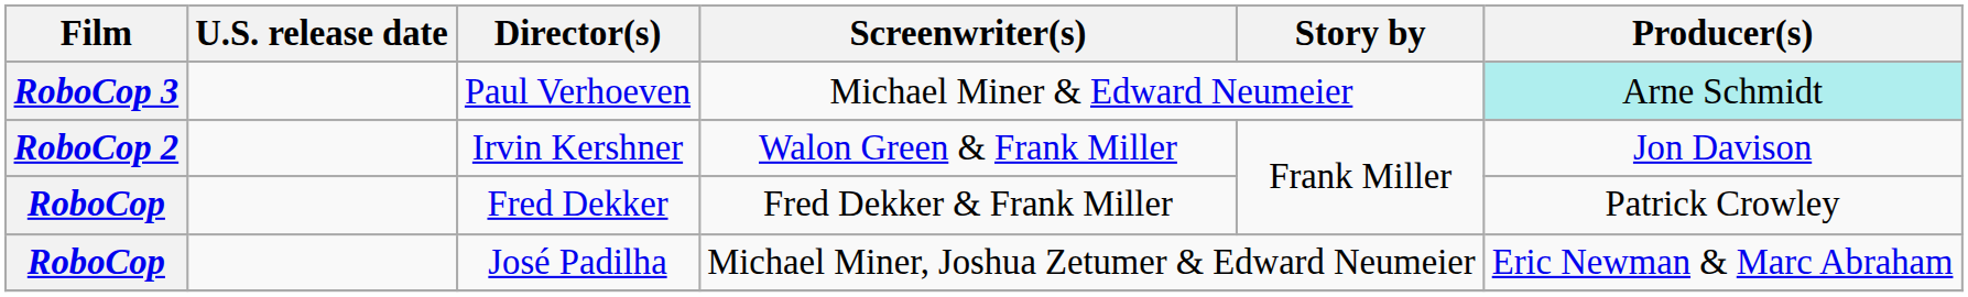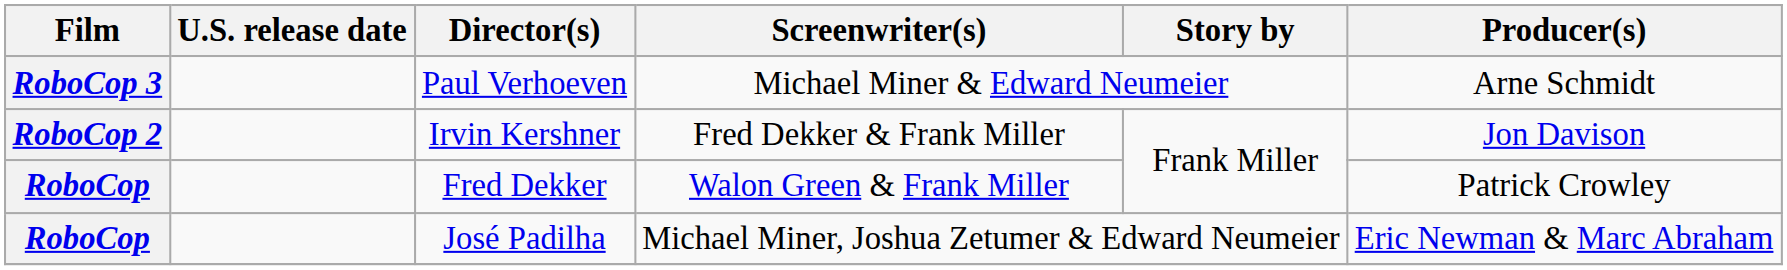 <table class="wikitable plainrowheaders" style="text-align:center;">
 <tr>
 <th>Film</th>
 <th>U.S. release date</th>
 <th>Director(s)</th>
 <th>Screenwriter(s)</th>
 <th>Story by</th>
 <th>Producer(s)</th>
 </tr>
 <tr>
 <th scope="row"><em><a href='#'>RoboCop 3</a></em></th>
 <td style="text-align:left"></td>
 <td><a href='#'>Paul Verhoeven</a></td>
 <td colspan="2">Michael Miner & <a href='#'>Edward Neumeier</a></td>
-<td style="background: paleturquoise;">Arne Schmidt</td>
+<td>Arne Schmidt</td>
 </tr>
 <tr>
 <th scope="row"><em><a href='#'>RoboCop 2</a></em></th>
 <td style="text-align:left"></td>
 <td><a href='#'>Irvin Kershner</a></td>
-<td><a href='#'>Walon Green</a> & <a href='#'>Frank Miller</a></td>
+<td>Fred Dekker & Frank Miller</td>
 <td rowspan="2">Frank Miller</td>
 <td><a href='#'>Jon Davison</a></td>
 </tr>
 <tr>
 <th scope="row"><em><a href='#'>RoboCop</a></em></th>
 <td style="text-align:left"></td>
 <td><a href='#'>Fred Dekker</a></td>
-<td>Fred Dekker & Frank Miller</td>
+<td><a href='#'>Walon Green</a> & <a href='#'>Frank Miller</a></td>
 <td>Patrick Crowley</td>
 </tr>
 <tr>
 <th scope="row"><em><a href='#'>RoboCop</a></em></th>
 <td style="text-align:left"></td>
 <td><a href='#'>José Padilha</a></td>
 <td colspan="2">Michael Miner, Joshua Zetumer & Edward Neumeier</td>
 <td><a href='#'>Eric Newman</a> & <a href='#'>Marc Abraham</a></td>
 </tr>
 <tr>
 </tr>
 </table>
